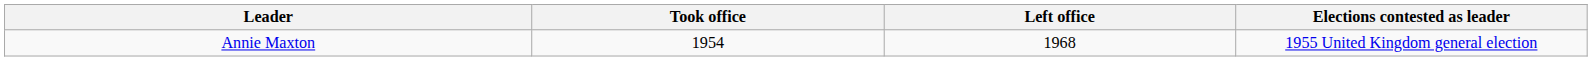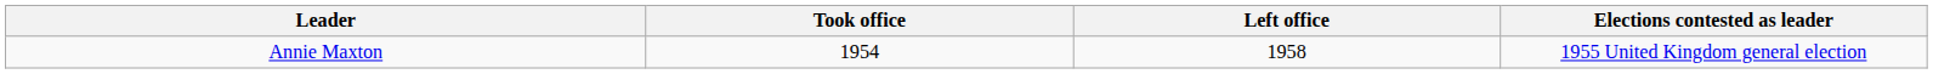 <table class="wikitable" style="text-align:center">
 <tr>
 <th style="width:15%;">Leader</th>
 <th style="width:10%;">Took office</th>
 <th style="width:10%;">Left office</th>
 <th style="width:10%;">Elections contested as leader</th>
 </tr>
 <tr>
 <td><a href='#'>Annie Maxton</a></td>
 <td>1954</td>
-<td>1968</td>
+<td>1958</td>
 <td><a href='#'>1955 United Kingdom general election</a></td>
 </tr>
 </table>
